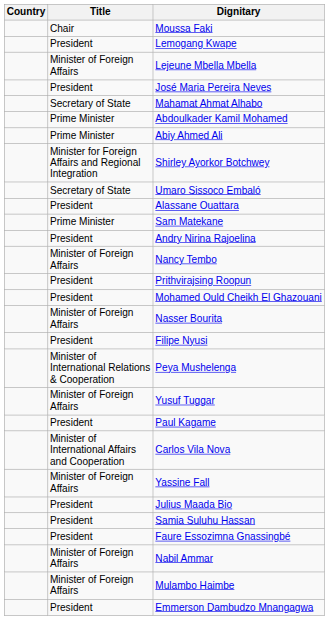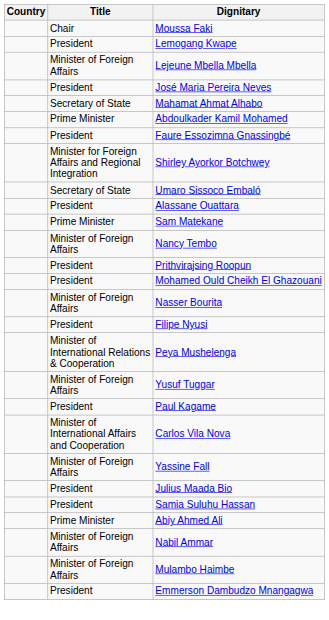 <table class="wikitable sortable">
 <tr>
 <th>Country</th>
 <th width="160px">Title</th>
 <th>Dignitary</th>
 </tr>
 <tr>
 <td></td>
 <td>Chair</td>
 <td><a href='#'>Moussa Faki</a></td>
 </tr>
 <tr>
 <td></td>
 <td>President</td>
 <td><a href='#'>Lemogang Kwape</a></td>
 </tr>
 <tr>
 <td></td>
 <td>Minister of Foreign Affairs</td>
 <td><a href='#'>Lejeune Mbella Mbella</a></td>
 </tr>
 <tr>
 <td></td>
 <td>President</td>
 <td><a href='#'>José Maria Pereira Neves</a></td>
 </tr>
 <tr>
 <td></td>
 <td>Secretary of State</td>
 <td><a href='#'>Mahamat Ahmat Alhabo</a></td>
 </tr>
 <tr>
 <td></td>
 <td>Prime Minister</td>
 <td><a href='#'>Abdoulkader Kamil Mohamed</a></td>
 </tr>
 <tr>
 <td></td>
-<td>Prime Minister</td>
-<td><a href='#'>Abiy Ahmed Ali</a></td>
+<td>President</td>
+<td><a href='#'>Faure Essozimna Gnassingbé</a></td>
 </tr>
 <tr>
 <td></td>
 <td>Minister for Foreign Affairs and Regional Integration</td>
 <td><a href='#'>Shirley Ayorkor Botchwey</a></td>
 </tr>
 <tr>
 <td></td>
 <td>Secretary of State</td>
 <td><a href='#'>Umaro Sissoco Embaló</a></td>
 </tr>
 <tr>
 <td></td>
 <td>President</td>
 <td><a href='#'>Alassane Ouattara</a></td>
 </tr>
 <tr>
 <td></td>
 <td>Prime Minister</td>
 <td><a href='#'>Sam Matekane</a></td>
-</tr>
-<tr>
-<td></td>
-<td>President</td>
-<td><a href='#'>Andry Nirina Rajoelina</a></td>
 </tr>
 <tr>
 <td></td>
 <td>Minister of Foreign Affairs</td>
 <td><a href='#'>Nancy Tembo</a></td>
 </tr>
 <tr>
 <td></td>
 <td>President</td>
 <td><a href='#'>Prithvirajsing Roopun</a></td>
 </tr>
 <tr>
 <td></td>
 <td>President</td>
 <td><a href='#'>Mohamed Ould Cheikh El Ghazouani</a></td>
 </tr>
 <tr>
 <td></td>
 <td>Minister of Foreign Affairs</td>
 <td><a href='#'>Nasser Bourita</a></td>
 </tr>
 <tr>
 <td></td>
 <td>President</td>
 <td><a href='#'>Filipe Nyusi</a></td>
 </tr>
 <tr>
 <td></td>
 <td>Minister of International Relations & Cooperation</td>
 <td><a href='#'>Peya Mushelenga</a></td>
 </tr>
 <tr>
 <td></td>
 <td>Minister of Foreign Affairs</td>
 <td><a href='#'>Yusuf Tuggar</a></td>
 </tr>
 <tr>
 <td></td>
 <td>President</td>
 <td><a href='#'>Paul Kagame</a></td>
 </tr>
 <tr>
 <td></td>
 <td>Minister of International Affairs and Cooperation</td>
 <td><a href='#'>Carlos Vila Nova</a></td>
 </tr>
 <tr>
 <td></td>
 <td>Minister of Foreign Affairs</td>
 <td><a href='#'>Yassine Fall</a></td>
 </tr>
 <tr>
 <td></td>
 <td>President</td>
 <td><a href='#'>Julius Maada Bio</a></td>
 </tr>
 <tr>
 <td></td>
 <td>President</td>
 <td><a href='#'>Samia Suluhu Hassan</a></td>
 </tr>
 <tr>
 <td></td>
-<td>President</td>
-<td><a href='#'>Faure Essozimna Gnassingbé</a></td>
+<td>Prime Minister</td>
+<td><a href='#'>Abiy Ahmed Ali</a></td>
 </tr>
 <tr>
 <td></td>
 <td>Minister of Foreign Affairs</td>
 <td><a href='#'>Nabil Ammar</a></td>
 </tr>
 <tr>
 <td></td>
 <td>Minister of Foreign Affairs</td>
 <td><a href='#'>Mulambo Haimbe</a></td>
 </tr>
 <tr>
 <td></td>
 <td>President</td>
 <td><a href='#'>Emmerson Dambudzo Mnangagwa</a></td>
 </tr>
 </table>
